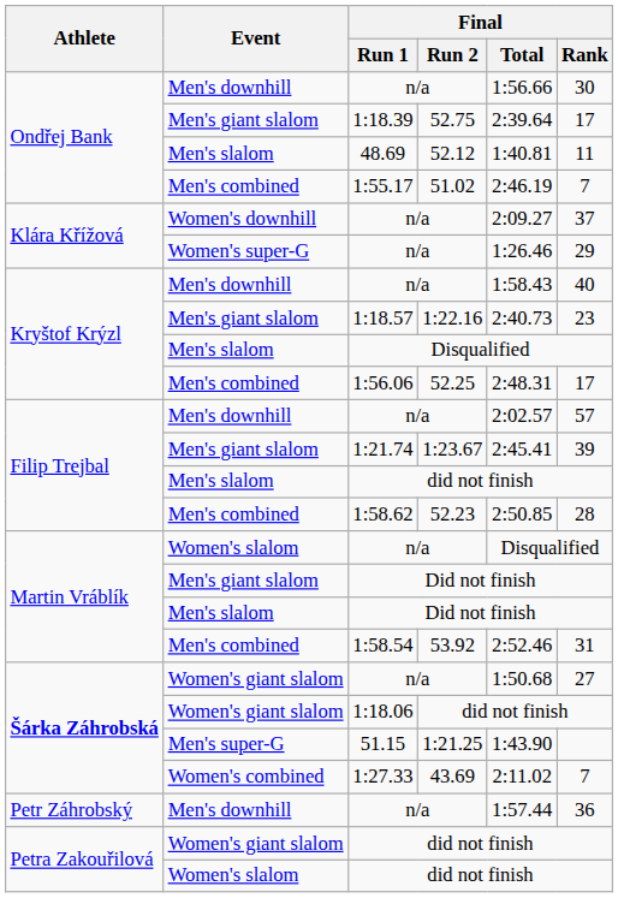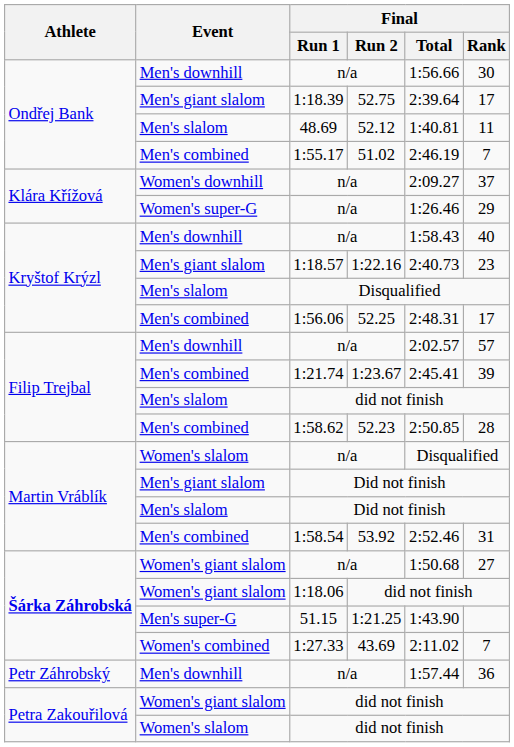 <table class="wikitable" style="font-size:90%">
 <tr>
 <th rowspan="2">Athlete</th>
 <th rowspan="2">Event</th>
 <th colspan="4">Final</th>
 </tr>
 <tr>
 <th>Run 1</th>
 <th>Run 2</th>
 <th>Total</th>
 <th>Rank</th>
 </tr>
 <tr align=center>
 <td align=left rowspan=4><a href='#'>Ondřej Bank</a></td>
 <td align=left><a href='#'>Men's downhill</a></td>
 <td colspan=2>n/a</td>
 <td>1:56.66</td>
 <td>30</td>
 </tr>
 <tr align=center>
 <td align=left><a href='#'>Men's giant slalom</a></td>
 <td>1:18.39</td>
 <td>52.75</td>
 <td>2:39.64</td>
 <td>17</td>
 </tr>
 <tr align=center>
 <td align=left><a href='#'>Men's slalom</a></td>
 <td>48.69</td>
 <td>52.12</td>
 <td>1:40.81</td>
 <td>11</td>
 </tr>
 <tr align=center>
 <td align=left><a href='#'>Men's combined</a></td>
 <td>1:55.17</td>
 <td>51.02</td>
 <td>2:46.19</td>
 <td>7</td>
 </tr>
 <tr align=center>
 <td align=left rowspan=2><a href='#'>Klára Křížová</a></td>
 <td align=left><a href='#'>Women's downhill</a></td>
 <td colspan=2>n/a</td>
 <td>2:09.27</td>
 <td>37</td>
 </tr>
 <tr align=center>
 <td align=left><a href='#'>Women's super-G</a></td>
 <td colspan=2>n/a</td>
 <td>1:26.46</td>
 <td>29</td>
 </tr>
 <tr align=center>
 <td align=left rowspan=4><a href='#'>Kryštof Krýzl</a></td>
 <td align=left><a href='#'>Men's downhill</a></td>
 <td colspan=2>n/a</td>
 <td>1:58.43</td>
 <td>40</td>
 </tr>
 <tr align=center>
 <td align=left><a href='#'>Men's giant slalom</a></td>
 <td>1:18.57</td>
 <td>1:22.16</td>
 <td>2:40.73</td>
 <td>23</td>
 </tr>
 <tr align=center>
 <td align=left><a href='#'>Men's slalom</a></td>
 <td colspan=4>Disqualified</td>
 </tr>
 <tr align=center>
 <td align=left><a href='#'>Men's combined</a></td>
 <td>1:56.06</td>
 <td>52.25</td>
 <td>2:48.31</td>
 <td>17</td>
 </tr>
 <tr align=center>
 <td align=left rowspan=4><a href='#'>Filip Trejbal</a></td>
 <td align=left><a href='#'>Men's downhill</a></td>
 <td colspan=2>n/a</td>
 <td>2:02.57</td>
 <td>57</td>
 </tr>
 <tr align=center>
-<td align=left><a href='#'>Men's giant slalom</a></td>
+<td align=left><a href='#'>Men's combined</a></td>
 <td>1:21.74</td>
 <td>1:23.67</td>
 <td>2:45.41</td>
 <td>39</td>
 </tr>
 <tr align=center>
 <td align=left><a href='#'>Men's slalom</a></td>
 <td colspan=4>did not finish</td>
 </tr>
 <tr align=center>
 <td align=left><a href='#'>Men's combined</a></td>
 <td>1:58.62</td>
 <td>52.23</td>
 <td>2:50.85</td>
 <td>28</td>
 </tr>
 <tr align=center>
 <td align=left rowspan=4><a href='#'>Martin Vráblík</a></td>
 <td align=left><a href='#'>Women's slalom</a></td>
 <td colspan=2>n/a</td>
 <td colspan=2>Disqualified</td>
 </tr>
 <tr align=center>
 <td align=left><a href='#'>Men's giant slalom</a></td>
 <td colspan=4>Did not finish</td>
 </tr>
 <tr align=center>
 <td align=left><a href='#'>Men's slalom</a></td>
 <td colspan=4>Did not finish</td>
 </tr>
 <tr align=center>
 <td align=left><a href='#'>Men's combined</a></td>
 <td>1:58.54</td>
 <td>53.92</td>
 <td>2:52.46</td>
 <td>31</td>
 </tr>
 <tr align=center>
 <td align=left rowspan=4><strong><a href='#'>Šárka Záhrobská</a></strong></td>
 <td align=left><a href='#'>Women's giant slalom</a></td>
 <td colspan=2>n/a</td>
 <td>1:50.68</td>
 <td>27</td>
 </tr>
 <tr align=center>
 <td align=left><a href='#'>Women's giant slalom</a></td>
 <td>1:18.06</td>
 <td colspan=3>did not finish</td>
 </tr>
 <tr align=center>
 <td align=left><a href='#'>Men's super-G</a></td>
 <td>51.15</td>
 <td>1:21.25</td>
 <td>1:43.90</td>
 <td></td>
 </tr>
 <tr align=center>
 <td align=left><a href='#'>Women's combined</a></td>
 <td>1:27.33</td>
 <td>43.69</td>
 <td>2:11.02</td>
 <td>7</td>
 </tr>
 <tr align=center>
 <td align=left><a href='#'>Petr Záhrobský</a></td>
 <td align=left><a href='#'>Men's downhill</a></td>
 <td colspan=2>n/a</td>
 <td>1:57.44</td>
 <td>36</td>
 </tr>
 <tr align=center>
 <td align=left rowspan=2><a href='#'>Petra Zakouřilová</a></td>
 <td align=left><a href='#'>Women's giant slalom</a></td>
 <td colspan=4>did not finish</td>
 </tr>
 <tr align=center>
 <td align=left><a href='#'>Women's slalom</a></td>
 <td colspan=4>did not finish</td>
 </tr>
 </table>
